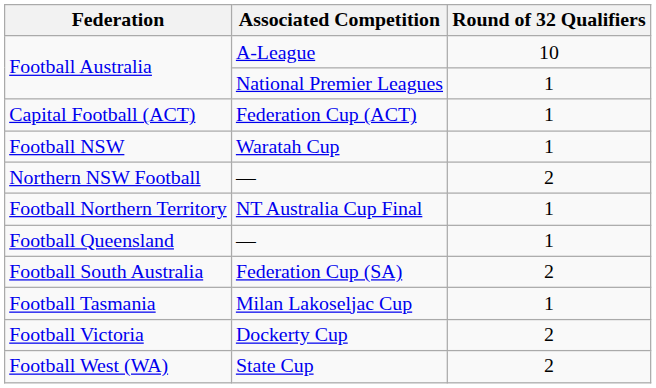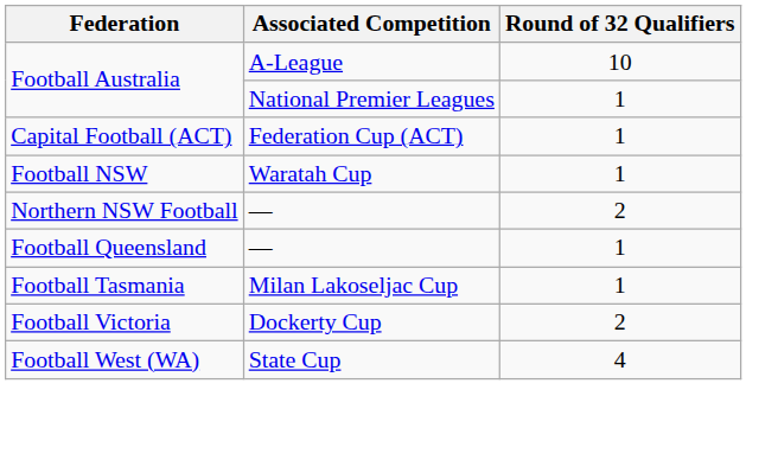 <table class="wikitable">
 <tr>
 <th>Federation</th>
 <th>Associated Competition</th>
 <th>Round of 32 Qualifiers</th>
 </tr>
 <tr>
 <td rowspan="2"><a href='#'>Football Australia</a></td>
 <td><a href='#'>A-League</a></td>
 <td align="center">10</td>
 </tr>
 <tr>
 <td><a href='#'>National Premier Leagues</a></td>
 <td align="center">1</td>
 </tr>
 <tr>
 <td><a href='#'>Capital Football (ACT)</a></td>
 <td><a href='#'>Federation Cup (ACT)</a></td>
 <td align="center">1</td>
 </tr>
 <tr>
 <td><a href='#'>Football NSW</a></td>
 <td><a href='#'>Waratah Cup</a></td>
 <td align="center">1</td>
 </tr>
 <tr>
 <td><a href='#'>Northern NSW Football</a></td>
 <td>—</td>
 <td align="center">2</td>
 </tr>
 <tr>
-<td><a href='#'>Football Northern Territory</a></td>
-<td><a href='#'>NT Australia Cup Final</a></td>
-<td align="center">1</td>
-</tr>
-<tr>
 <td><a href='#'>Football Queensland</a></td>
 <td>—</td>
 <td align="center">1</td>
-</tr>
-<tr>
-<td><a href='#'>Football South Australia</a></td>
-<td><a href='#'>Federation Cup (SA)</a></td>
-<td align="center">2</td>
 </tr>
 <tr>
 <td><a href='#'>Football Tasmania</a></td>
 <td><a href='#'>Milan Lakoseljac Cup</a></td>
 <td align="center">1</td>
 </tr>
 <tr>
 <td><a href='#'>Football Victoria</a></td>
 <td><a href='#'>Dockerty Cup</a></td>
 <td align="center">2</td>
 </tr>
 <tr>
 <td><a href='#'>Football West (WA)</a></td>
 <td><a href='#'>State Cup</a></td>
-<td align="center">2</td>
+<td align="center">4</td>
 </tr>
 </table>
